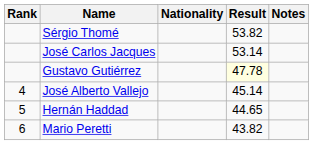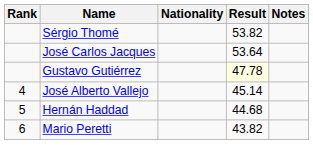 <table class="wikitable sortable" style="text-align:center">
 <tr>
 <th>Rank</th>
 <th>Name</th>
 <th>Nationality</th>
 <th>Result</th>
 <th>Notes</th>
 </tr>
 <tr>
 <td></td>
 <td align=left><a href='#'>Sérgio Thomé</a></td>
 <td align=left></td>
 <td>53.82</td>
 <td></td>
 </tr>
 <tr>
 <td></td>
 <td align=left><a href='#'>José Carlos Jacques</a></td>
 <td align=left></td>
-<td>53.14</td>
+<td>53.64</td>
 <td></td>
 </tr>
 <tr>
 <td></td>
 <td align=left><a href='#'>Gustavo Gutiérrez</a></td>
 <td align=left></td>
 <td style="background: lightyellow;">47.78</td>
 <td></td>
 </tr>
 <tr>
 <td>4</td>
 <td align=left><a href='#'>José Alberto Vallejo</a></td>
 <td align=left></td>
 <td>45.14</td>
 <td></td>
 </tr>
 <tr>
 <td>5</td>
 <td align=left><a href='#'>Hernán Haddad</a></td>
 <td align=left></td>
-<td>44.65</td>
+<td>44.68</td>
 <td></td>
 </tr>
 <tr>
 <td>6</td>
 <td align=left><a href='#'>Mario Peretti</a></td>
 <td align=left></td>
 <td>43.82</td>
 <td></td>
 </tr>
 </table>
